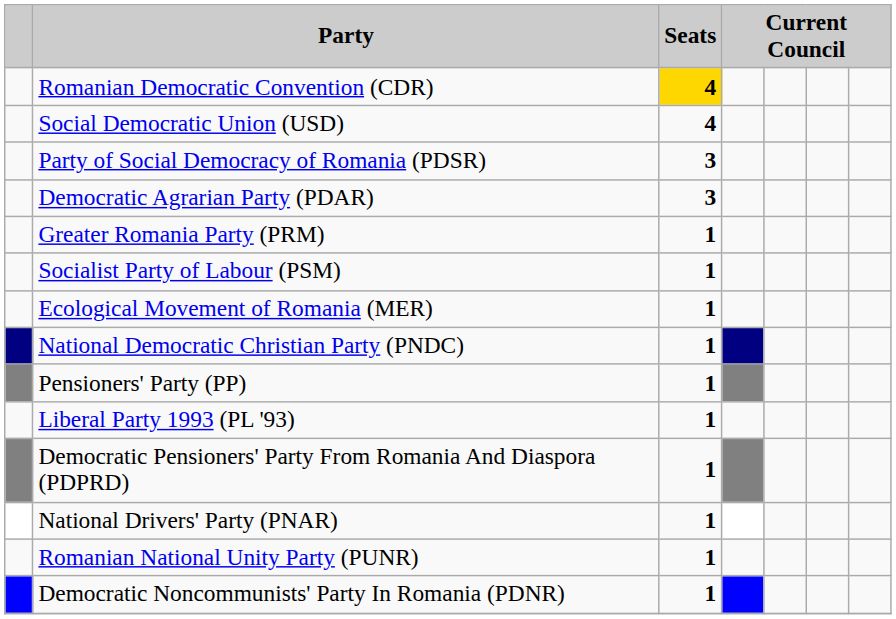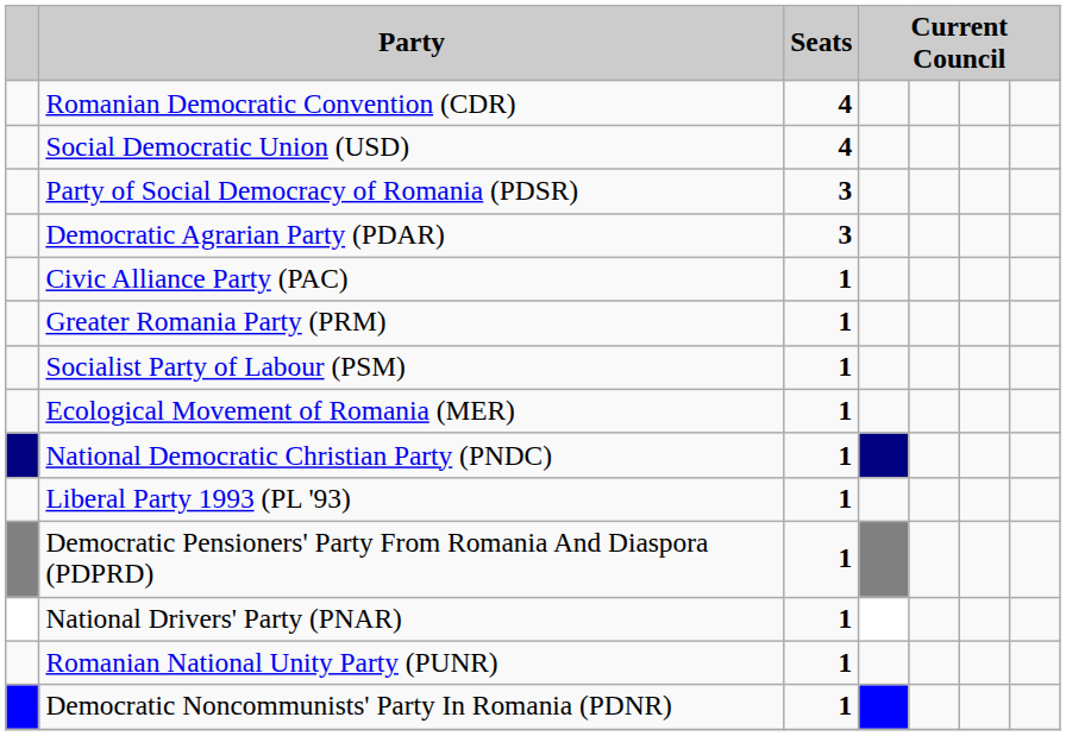 <table class="wikitable">
 <tr>
 <th style="background:#ccc">   </th>
 <th style="background:#ccc">Party</th>
 <th style="background:#ccc">Seats</th>
 <th style="background:#ccc" colspan="4">Current Council</th>
 </tr>
 <tr>
 <td>  </td>
 <td><a href='#'>Romanian Democratic Convention</a> (CDR)</td>
-<td style="background: gold; text-align: right"><strong>4</strong></td>
+<td style="text-align: right"><strong>4</strong></td>
 <td>  </td>
 <td>  </td>
 <td>  </td>
 <td>  </td>
 </tr>
 <tr>
 <td>  </td>
 <td><a href='#'>Social Democratic Union</a> (USD)</td>
 <td style="text-align: right"><strong>4</strong></td>
 <td></td>
 <td></td>
 <td></td>
 <td></td>
 </tr>
 <tr>
 <td>  </td>
 <td><a href='#'>Party of Social Democracy of Romania</a> (PDSR)</td>
 <td style="text-align: right"><strong>3</strong></td>
 <td></td>
 <td></td>
 <td></td>
 <td> </td>
 </tr>
 <tr>
 <td>  </td>
 <td><a href='#'>Democratic Agrarian Party</a> (PDAR)</td>
 <td style="text-align: right"><strong>3</strong></td>
 <td></td>
 <td></td>
 <td></td>
 <td> </td>
 </tr>
 <tr>
 <td>  </td>
+<td><a href='#'>Civic Alliance Party</a> (PAC)</td>
+<td style="text-align: right"><strong>1</strong></td>
+<td></td>
+<td> </td>
+<td> </td>
+<td> </td>
+</tr>
+<tr>
+<td>  </td>
 <td><a href='#'>Greater Romania Party</a> (PRM)</td>
 <td style="text-align: right"><strong>1</strong></td>
 <td></td>
 <td> </td>
 <td> </td>
 <td> </td>
 </tr>
 <tr>
 <td>  </td>
 <td><a href='#'>Socialist Party of Labour</a> (PSM)</td>
 <td style="text-align: right"><strong>1</strong></td>
 <td></td>
 <td> </td>
 <td> </td>
 <td> </td>
 </tr>
 <tr>
 <td>  </td>
 <td><a href='#'>Ecological Movement of Romania</a> (MER)</td>
 <td style="text-align: right"><strong>1</strong></td>
 <td></td>
 <td> </td>
 <td> </td>
 <td> </td>
 </tr>
 <tr>
 <td style="background-color:#000080"></td>
 <td><a href='#'>National Democratic Christian Party</a> (PNDC)</td>
 <td style="text-align: right"><strong>1</strong></td>
 <td style="background-color:#000080"></td>
-<td> </td>
-<td> </td>
-<td> </td>
-</tr>
-<tr>
-<td style="background-color:grey"></td>
-<td>Pensioners' Party (PP)</td>
-<td style="text-align: right"><strong>1</strong></td>
-<td style="background-color:grey"></td>
 <td> </td>
 <td> </td>
 <td> </td>
 </tr>
 <tr>
 <td>  </td>
 <td><a href='#'>Liberal Party 1993</a> (PL '93)</td>
 <td style="text-align: right"><strong>1</strong></td>
 <td>  </td>
 <td> </td>
 <td> </td>
 <td> </td>
 </tr>
 <tr>
 <td style="background-color:grey"></td>
 <td>Democratic Pensioners' Party From Romania And Diaspora (PDPRD)</td>
 <td style="text-align: right"><strong>1</strong></td>
 <td style="background-color:grey"></td>
 <td> </td>
 <td> </td>
 <td> </td>
 </tr>
 <tr>
 <td style="background-color:white"></td>
 <td>National Drivers' Party (PNAR)</td>
 <td style="text-align: right"><strong>1</strong></td>
 <td style="background-color:white"></td>
 <td> </td>
 <td> </td>
 <td> </td>
 </tr>
 <tr>
 <td>  </td>
 <td><a href='#'>Romanian National Unity Party</a> (PUNR)</td>
 <td style="text-align: right"><strong>1</strong></td>
 <td>  </td>
 <td> </td>
 <td> </td>
 <td> </td>
 </tr>
 <tr>
 <td style="background-color:blue"></td>
 <td>Democratic Noncommunists' Party In Romania (PDNR)</td>
 <td style="text-align: right"><strong>1</strong></td>
 <td style="background-color:blue"></td>
 <td> </td>
 <td> </td>
 <td> </td>
 </tr>
 <tr>
 </tr>
 </table>
